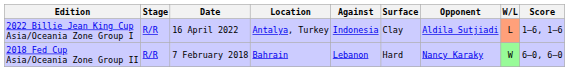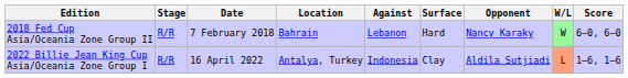 <table class=wikitable style=font-size:97%>
 <tr>
 <th>Edition</th>
 <th>Stage</th>
 <th>Date</th>
 <th>Location</th>
 <th>Against</th>
 <th>Surface</th>
 <th>Opponent</th>
 <th>W/L</th>
 <th>Score</th>
 </tr>
 <tr style="background:#ccf;">
+<td><a href='#'>2018 Fed Cup</a> <br> Asia/Oceania Zone Group II</td>
+<td><a href='#'>R/R</a></td>
+<td>7 February 2018</td>
+<td><a href='#'>Bahrain</a></td>
+<td> <a href='#'>Lebanon</a></td>
+<td>Hard</td>
+<td> <a href='#'>Nancy Karaky</a></td>
+<td style="text-align:center; background:#98fb98;">W</td>
+<td>6–0, 6–0</td>
+</tr>
+<tr style="background:#ccf;">
 <td><a href='#'>2022 Billie Jean King Cup</a> <br> Asia/Oceania Zone Group I</td>
 <td><a href='#'>R/R</a></td>
 <td>16 April 2022</td>
 <td><a href='#'>Antalya</a>, Turkey</td>
 <td> <a href='#'>Indonesia</a></td>
 <td>Clay</td>
 <td> <a href='#'>Aldila Sutjiadi</a></td>
 <td style="text-align:center; background:#ffa07a;">L</td>
 <td>1–6, 1–6</td>
 </tr>
-<tr style="background:#ccf;">
-<td><a href='#'>2018 Fed Cup</a> <br> Asia/Oceania Zone Group II</td>
-<td><a href='#'>R/R</a></td>
-<td>7 February 2018</td>
-<td><a href='#'>Bahrain</a></td>
-<td> <a href='#'>Lebanon</a></td>
-<td>Hard</td>
-<td> <a href='#'>Nancy Karaky</a></td>
-<td style="text-align:center; background:#98fb98;">W</td>
-<td>6–0, 6–0</td>
-</tr>
 </table>
